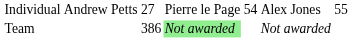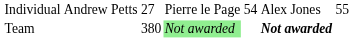 <table>
 <tr>
 <td>Individual</td>
 <td>Andrew Petts <br> </td>
 <td>27</td>
 <td>Pierre le Page <br> </td>
 <td>54</td>
 <td>Alex Jones <br></td>
 <td>55</td>
 </tr>
 <tr>
 <td>Team</td>
 <td></td>
-<td>386</td>
+<td>380</td>
 <td style="background: lightgreen;"><em>Not awarded</em></td>
 <td></td>
-<td><em>Not awarded</em></td>
+<td><strong><em>Not awarded</em></strong></td>
 <td></td>
 </tr>
 </table>
